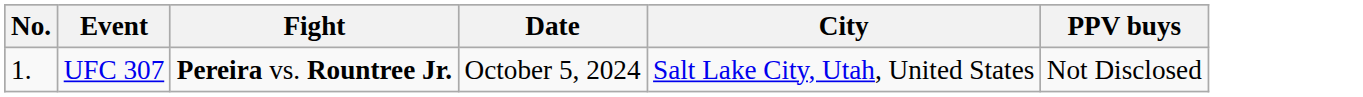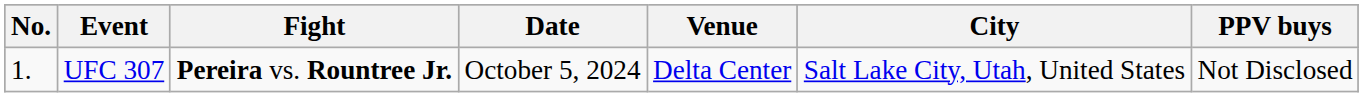 <table class="wikitable">
 <tr>
 <th>No.</th>
 <th>Event</th>
 <th>Fight</th>
 <th>Date</th>
+<th>Venue</th>
 <th>City</th>
 <th>PPV buys</th>
 </tr>
 <tr>
 <td>1.</td>
 <td><a href='#'>UFC 307</a></td>
 <td><strong>Pereira</strong> vs. <strong>Rountree Jr.</strong></td>
 <td>October 5, 2024</td>
+<td><a href='#'>Delta Center</a></td>
 <td><a href='#'>Salt Lake City, Utah</a>, United States</td>
 <td>Not Disclosed</td>
 </tr>
 </table>
